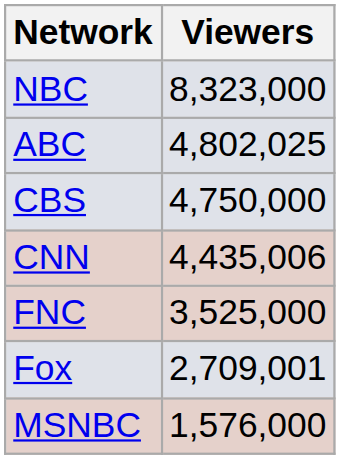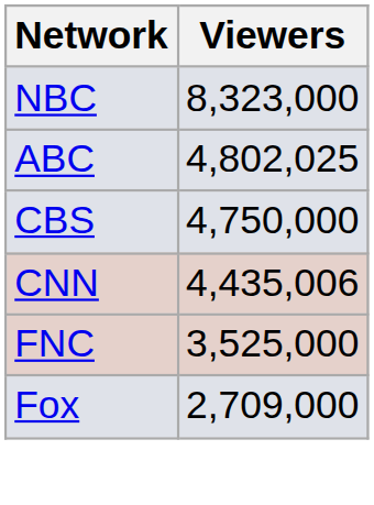 <table class="wikitable">
 <tr>
 <th>Network</th>
 <th>Viewers</th>
 </tr>
 <tr style="background:#dfe2e9;">
 <td><a href='#'>NBC</a></td>
 <td>8,323,000</td>
 </tr>
 <tr style="background:#dfe2e9;">
 <td><a href='#'>ABC</a></td>
 <td>4,802,025</td>
 </tr>
 <tr style="background:#dfe2e9;">
 <td><a href='#'>CBS</a></td>
 <td>4,750,000</td>
 </tr>
 <tr style="background:#e5d1cb;">
 <td><a href='#'>CNN</a></td>
 <td>4,435,006</td>
 </tr>
 <tr style="background:#e5d1cb;">
 <td><a href='#'>FNC</a></td>
 <td>3,525,000</td>
 </tr>
 <tr style="background:#dfe2e9;">
 <td><a href='#'>Fox</a></td>
-<td>2,709,001</td>
-</tr>
-<tr style="background:#e5d1cb;">
-<td><a href='#'>MSNBC</a></td>
-<td>1,576,000</td>
+<td>2,709,000</td>
 </tr>
 </table>
